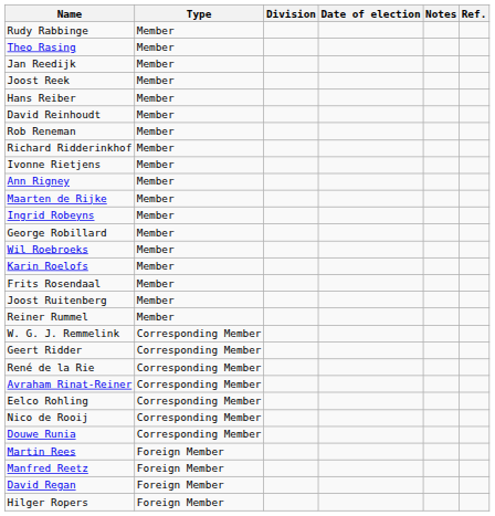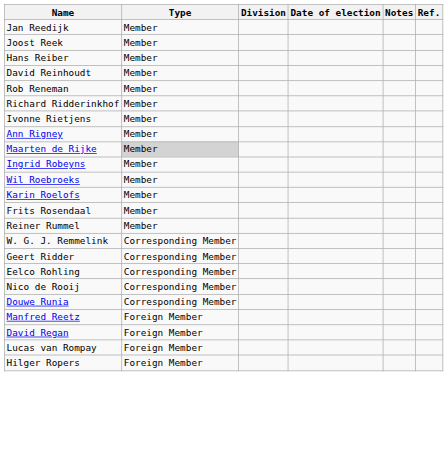 <table class="wikitable">
 <tr>
 <th>Name</th>
 <th>Type</th>
 <th>Division</th>
 <th>Date of election</th>
 <th>Notes</th>
 <th>Ref.</th>
-</tr>
-<tr>
-<td>Rudy Rabbinge</td>
-<td>Member</td>
-<td></td>
-<td></td>
-<td></td>
-<td></td>
-</tr>
-<tr>
-<td><a href='#'>Theo Rasing</a></td>
-<td>Member</td>
-<td></td>
-<td></td>
-<td></td>
-<td></td>
 </tr>
 <tr>
 <td>Jan Reedijk</td>
 <td>Member</td>
 <td></td>
 <td></td>
 <td></td>
 <td></td>
 </tr>
 <tr>
 <td>Joost Reek</td>
 <td>Member</td>
 <td></td>
 <td></td>
 <td></td>
 <td></td>
 </tr>
 <tr>
 <td>Hans Reiber</td>
 <td>Member</td>
 <td></td>
 <td></td>
 <td></td>
 <td></td>
 </tr>
 <tr>
 <td>David Reinhoudt</td>
 <td>Member</td>
 <td></td>
 <td></td>
 <td></td>
 <td></td>
 </tr>
 <tr>
 <td>Rob Reneman</td>
 <td>Member</td>
 <td></td>
 <td></td>
 <td></td>
 <td></td>
 </tr>
 <tr>
 <td>Richard Ridderinkhof</td>
 <td>Member</td>
 <td></td>
 <td></td>
 <td></td>
 <td></td>
 </tr>
 <tr>
 <td>Ivonne Rietjens</td>
 <td>Member</td>
 <td></td>
 <td></td>
 <td></td>
 <td></td>
 </tr>
 <tr>
 <td><a href='#'>Ann Rigney</a></td>
 <td>Member</td>
 <td></td>
 <td></td>
 <td></td>
 <td></td>
 </tr>
 <tr>
 <td><a href='#'>Maarten de Rijke</a></td>
-<td>Member</td>
+<td style="background: lightgrey;">Member</td>
 <td></td>
 <td></td>
 <td></td>
 <td></td>
 </tr>
 <tr>
 <td><a href='#'>Ingrid Robeyns</a></td>
-<td>Member</td>
-<td></td>
-<td></td>
-<td></td>
-<td></td>
-</tr>
-<tr>
-<td>George Robillard</td>
 <td>Member</td>
 <td></td>
 <td></td>
 <td></td>
 <td></td>
 </tr>
 <tr>
 <td><a href='#'>Wil Roebroeks</a></td>
 <td>Member</td>
 <td></td>
 <td></td>
 <td></td>
 <td></td>
 </tr>
 <tr>
 <td><a href='#'>Karin Roelofs</a></td>
 <td>Member</td>
 <td></td>
 <td></td>
 <td></td>
 <td></td>
 </tr>
 <tr>
 <td>Frits Rosendaal</td>
 <td>Member</td>
 <td></td>
 <td></td>
 <td></td>
 <td></td>
 </tr>
 <tr>
-<td>Joost Ruitenberg</td>
-<td>Member</td>
-<td></td>
-<td></td>
-<td></td>
-<td></td>
-</tr>
-<tr>
 <td>Reiner Rummel</td>
 <td>Member</td>
 <td></td>
 <td></td>
 <td></td>
 <td></td>
 </tr>
 <tr>
 <td>W. G. J. Remmelink</td>
 <td>Corresponding Member</td>
 <td></td>
 <td></td>
 <td></td>
 <td></td>
 </tr>
 <tr>
 <td>Geert Ridder</td>
-<td>Corresponding Member</td>
-<td></td>
-<td></td>
-<td></td>
-<td></td>
-</tr>
-<tr>
-<td>René de la Rie</td>
-<td>Corresponding Member</td>
-<td></td>
-<td></td>
-<td></td>
-<td></td>
-</tr>
-<tr>
-<td><a href='#'>Avraham Rinat-Reiner</a></td>
 <td>Corresponding Member</td>
 <td></td>
 <td></td>
 <td></td>
 <td></td>
 </tr>
 <tr>
 <td>Eelco Rohling</td>
 <td>Corresponding Member</td>
 <td></td>
 <td></td>
 <td></td>
 <td></td>
 </tr>
 <tr>
 <td>Nico de Rooij</td>
 <td>Corresponding Member</td>
 <td></td>
 <td></td>
 <td></td>
 <td></td>
 </tr>
 <tr>
 <td><a href='#'>Douwe Runia</a></td>
 <td>Corresponding Member</td>
 <td></td>
 <td></td>
 <td></td>
 <td></td>
 </tr>
 <tr>
-<td><a href='#'>Martin Rees</a></td>
-<td>Foreign Member</td>
-<td></td>
-<td></td>
-<td></td>
-<td></td>
-</tr>
-<tr>
 <td><a href='#'>Manfred Reetz</a></td>
 <td>Foreign Member</td>
 <td></td>
 <td></td>
 <td></td>
 <td></td>
 </tr>
 <tr>
 <td><a href='#'>David Regan</a></td>
 <td>Foreign Member</td>
 <td></td>
 <td></td>
 <td></td>
 <td></td>
 </tr>
 <tr>
+<td>Lucas van Rompay</td>
+<td>Foreign Member</td>
+<td></td>
+<td></td>
+<td></td>
+<td></td>
+</tr>
+<tr>
 <td>Hilger Ropers</td>
 <td>Foreign Member</td>
 <td></td>
 <td></td>
 <td></td>
 <td></td>
 </tr>
 </table>
